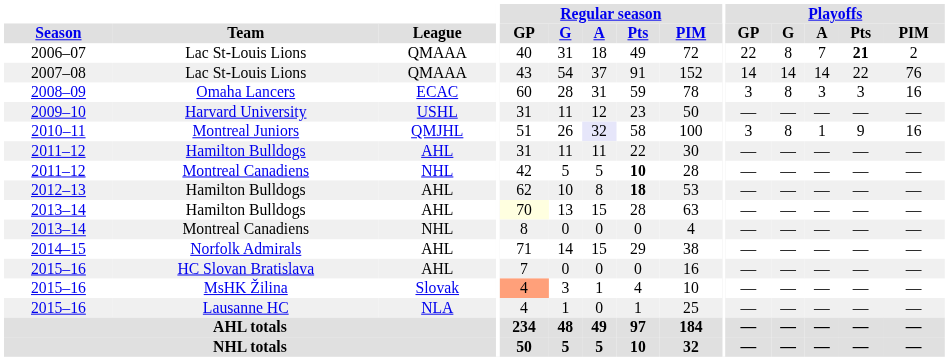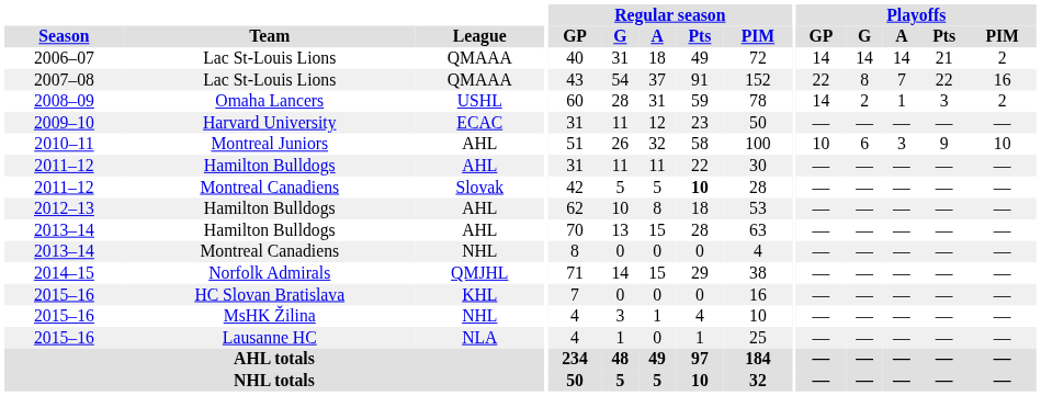 <table border="0" cellpadding="1" cellspacing="0" style="text-align:center; width:60em">
 <tr bgcolor="#e0e0e0">
 <th colspan="3" bgcolor="#ffffff"></th>
 <th rowspan="99" bgcolor="#ffffff"></th>
 <th colspan="5"><a href='#'>Regular season</a></th>
 <th rowspan="99" bgcolor="#ffffff"></th>
 <th colspan="5"><a href='#'>Playoffs</a></th>
 </tr>
 <tr bgcolor="#e0e0e0">
 <th><a href='#'>Season</a></th>
 <th>Team</th>
 <th>League</th>
 <th>GP</th>
 <th><a href='#'>G</a></th>
 <th><a href='#'>A</a></th>
 <th><a href='#'>Pts</a></th>
 <th><a href='#'>PIM</a></th>
 <th>GP</th>
 <th>G</th>
 <th>A</th>
 <th>Pts</th>
 <th>PIM</th>
 </tr>
 <tr>
 <td>2006–07</td>
 <td>Lac St-Louis Lions</td>
 <td>QMAAA</td>
 <td>40</td>
 <td>31</td>
 <td>18</td>
 <td>49</td>
 <td>72</td>
-<td>22</td>
-<td>8</td>
-<td>7</td>
-<td><strong>21</strong></td>
+<td>14</td>
+<td>14</td>
+<td>14</td>
+<td>21</td>
 <td>2</td>
 </tr>
 <tr bgcolor="#f0f0f0">
 <td>2007–08</td>
 <td>Lac St-Louis Lions</td>
 <td>QMAAA</td>
 <td>43</td>
 <td>54</td>
 <td>37</td>
 <td>91</td>
 <td>152</td>
-<td>14</td>
-<td>14</td>
-<td>14</td>
 <td>22</td>
-<td>76</td>
+<td>8</td>
+<td>7</td>
+<td>22</td>
+<td>16</td>
 </tr>
 <tr>
 <td><a href='#'>2008–09</a></td>
 <td><a href='#'>Omaha Lancers</a></td>
-<td><a href='#'>ECAC</a></td>
+<td><a href='#'>USHL</a></td>
 <td>60</td>
 <td>28</td>
 <td>31</td>
 <td>59</td>
 <td>78</td>
+<td>14</td>
+<td>2</td>
+<td>1</td>
 <td>3</td>
-<td>8</td>
-<td>3</td>
-<td>3</td>
-<td>16</td>
+<td>2</td>
 </tr>
 <tr bgcolor="#f0f0f0">
 <td><a href='#'>2009–10</a></td>
 <td><a href='#'>Harvard University</a></td>
-<td><a href='#'>USHL</a></td>
+<td><a href='#'>ECAC</a></td>
 <td>31</td>
 <td>11</td>
 <td>12</td>
 <td>23</td>
 <td>50</td>
 <td>—</td>
 <td>—</td>
 <td>—</td>
 <td>—</td>
 <td>—</td>
 </tr>
 <tr>
 <td><a href='#'>2010–11</a></td>
 <td><a href='#'>Montreal Juniors</a></td>
-<td><a href='#'>QMJHL</a></td>
+<td>AHL</td>
 <td>51</td>
 <td>26</td>
-<td style="background: lavender;">32</td>
+<td>32</td>
 <td>58</td>
 <td>100</td>
+<td>10</td>
+<td>6</td>
 <td>3</td>
-<td>8</td>
-<td>1</td>
 <td>9</td>
-<td>16</td>
+<td>10</td>
 </tr>
 <tr bgcolor="#f0f0f0">
 <td><a href='#'>2011–12</a></td>
 <td><a href='#'>Hamilton Bulldogs</a></td>
 <td><a href='#'>AHL</a></td>
 <td>31</td>
 <td>11</td>
 <td>11</td>
 <td>22</td>
 <td>30</td>
 <td>—</td>
 <td>—</td>
 <td>—</td>
 <td>—</td>
 <td>—</td>
 </tr>
 <tr>
 <td><a href='#'>2011–12</a></td>
 <td><a href='#'>Montreal Canadiens</a></td>
-<td><a href='#'>NHL</a></td>
+<td><a href='#'>Slovak</a></td>
 <td>42</td>
 <td>5</td>
 <td>5</td>
 <td><strong>10</strong></td>
 <td>28</td>
 <td>—</td>
 <td>—</td>
 <td>—</td>
 <td>—</td>
 <td>—</td>
 </tr>
 <tr bgcolor="#f0f0f0">
 <td><a href='#'>2012–13</a></td>
 <td>Hamilton Bulldogs</td>
 <td>AHL</td>
 <td>62</td>
 <td>10</td>
 <td>8</td>
-<td><strong>18</strong></td>
+<td>18</td>
 <td>53</td>
 <td>—</td>
 <td>—</td>
 <td>—</td>
 <td>—</td>
 <td>—</td>
 </tr>
 <tr>
 <td><a href='#'>2013–14</a></td>
 <td>Hamilton Bulldogs</td>
 <td>AHL</td>
-<td style="background: lightyellow;">70</td>
+<td>70</td>
 <td>13</td>
 <td>15</td>
 <td>28</td>
 <td>63</td>
 <td>—</td>
 <td>—</td>
 <td>—</td>
 <td>—</td>
 <td>—</td>
 </tr>
 <tr bgcolor="#f0f0f0">
 <td><a href='#'>2013–14</a></td>
 <td>Montreal Canadiens</td>
 <td>NHL</td>
 <td>8</td>
 <td>0</td>
 <td>0</td>
 <td>0</td>
 <td>4</td>
 <td>—</td>
 <td>—</td>
 <td>—</td>
 <td>—</td>
 <td>—</td>
 </tr>
 <tr>
 <td><a href='#'>2014–15</a></td>
 <td><a href='#'>Norfolk Admirals</a></td>
-<td>AHL</td>
+<td><a href='#'>QMJHL</a></td>
 <td>71</td>
 <td>14</td>
 <td>15</td>
 <td>29</td>
 <td>38</td>
 <td>—</td>
 <td>—</td>
 <td>—</td>
 <td>—</td>
 <td>—</td>
 </tr>
 <tr bgcolor="#f0f0f0">
 <td><a href='#'>2015–16</a></td>
 <td><a href='#'>HC Slovan Bratislava</a></td>
-<td>AHL</td>
+<td><a href='#'>KHL</a></td>
 <td>7</td>
 <td>0</td>
 <td>0</td>
 <td>0</td>
 <td>16</td>
 <td>—</td>
 <td>—</td>
 <td>—</td>
 <td>—</td>
 <td>—</td>
 </tr>
 <tr>
 <td><a href='#'>2015–16</a></td>
 <td><a href='#'>MsHK Žilina</a></td>
-<td><a href='#'>Slovak</a></td>
-<td style="background: lightsalmon;">4</td>
+<td><a href='#'>NHL</a></td>
+<td>4</td>
 <td>3</td>
 <td>1</td>
 <td>4</td>
 <td>10</td>
 <td>—</td>
 <td>—</td>
 <td>—</td>
 <td>—</td>
 <td>—</td>
 </tr>
 <tr bgcolor="#f0f0f0">
 <td><a href='#'>2015–16</a></td>
 <td><a href='#'>Lausanne HC</a></td>
 <td><a href='#'>NLA</a></td>
 <td>4</td>
 <td>1</td>
 <td>0</td>
 <td>1</td>
 <td>25</td>
 <td>—</td>
 <td>—</td>
 <td>—</td>
 <td>—</td>
 <td>—</td>
 </tr>
 <tr bgcolor="#e0e0e0">
 <th colspan="3">AHL totals</th>
 <th>234</th>
 <th>48</th>
 <th>49</th>
 <th>97</th>
 <th>184</th>
 <th>—</th>
 <th>—</th>
 <th>—</th>
 <th>—</th>
 <th>—</th>
 </tr>
 <tr bgcolor="#e0e0e0">
 <th colspan="3">NHL totals</th>
 <th>50</th>
 <th>5</th>
 <th>5</th>
 <th>10</th>
 <th>32</th>
 <th>—</th>
 <th>—</th>
 <th>—</th>
 <th>—</th>
 <th>—</th>
 </tr>
 </table>
